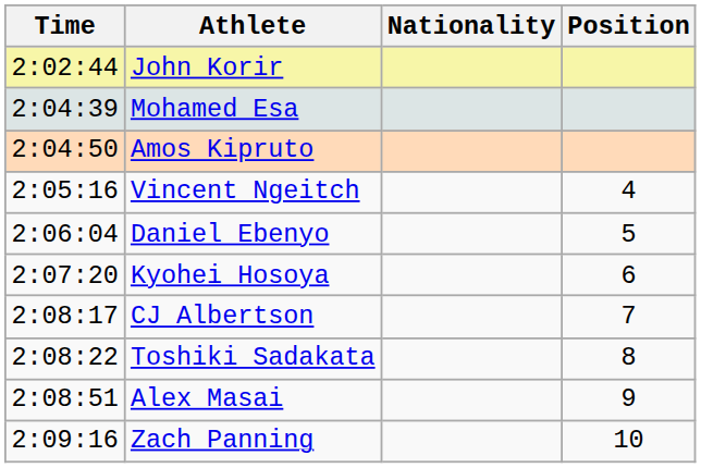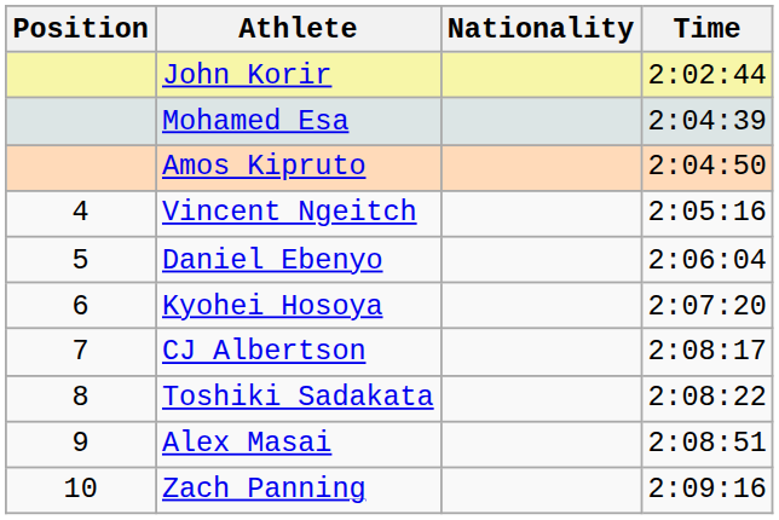 <table class="wikitable sortable">
 <tr>
-<th scope="col">Time</th>
+<th scope="col">Position</th>
 <th scope="col">Athlete</th>
 <th scope="col">Nationality</th>
-<th scope="col">Position</th>
+<th scope="col">Time</th>
 </tr>
 <tr bgcolor="#F7F6A8">
-<td>2:02:44</td>
+<td align=center></td>
 <td><a href='#'>John Korir</a></td>
 <td></td>
-<td align=center></td>
+<td>2:02:44</td>
 </tr>
 <tr bgcolor="#DCE5E5">
-<td>2:04:39</td>
+<td align=center></td>
 <td><a href='#'>Mohamed Esa</a></td>
 <td></td>
-<td align=center></td>
+<td>2:04:39</td>
 </tr>
 <tr bgcolor="#FFDAB9">
-<td>2:04:50</td>
+<td align=center></td>
 <td><a href='#'>Amos Kipruto</a></td>
 <td></td>
-<td align=center></td>
+<td>2:04:50</td>
 </tr>
 <tr>
-<td>2:05:16</td>
+<td align=center>4</td>
 <td><a href='#'>Vincent Ngeitch</a></td>
 <td></td>
-<td align=center>4</td>
+<td>2:05:16</td>
 </tr>
 <tr>
-<td>2:06:04</td>
+<td align=center>5</td>
 <td><a href='#'>Daniel Ebenyo</a></td>
 <td></td>
-<td align=center>5</td>
+<td>2:06:04</td>
 </tr>
 <tr>
-<td>2:07:20</td>
+<td align=center>6</td>
 <td><a href='#'>Kyohei Hosoya</a></td>
 <td></td>
-<td align=center>6</td>
+<td>2:07:20</td>
 </tr>
 <tr>
-<td>2:08:17</td>
+<td align=center>7</td>
 <td><a href='#'>CJ Albertson</a></td>
 <td></td>
-<td align=center>7</td>
+<td>2:08:17</td>
 </tr>
 <tr>
-<td>2:08:22</td>
+<td align=center>8</td>
 <td><a href='#'>Toshiki Sadakata</a></td>
 <td></td>
-<td align=center>8</td>
+<td>2:08:22</td>
 </tr>
 <tr>
-<td>2:08:51</td>
+<td align=center>9</td>
 <td><a href='#'>Alex Masai</a></td>
 <td></td>
-<td align=center>9</td>
+<td>2:08:51</td>
 </tr>
 <tr>
-<td>2:09:16</td>
+<td align=center>10</td>
 <td><a href='#'>Zach Panning</a></td>
 <td></td>
-<td align=center>10</td>
+<td>2:09:16</td>
 </tr>
 </table>
